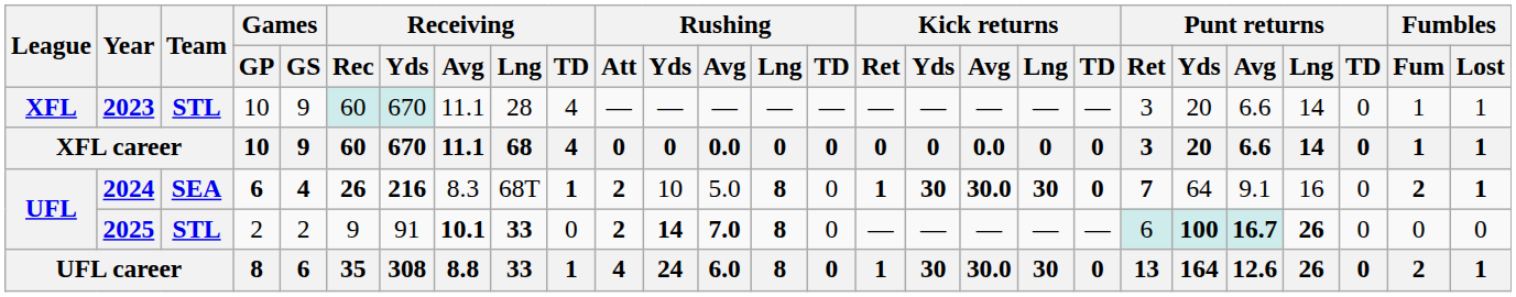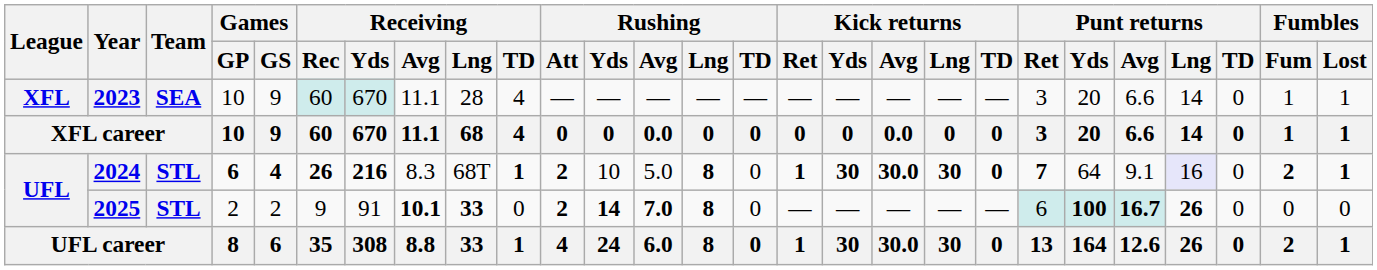 <table class="wikitable" style="text-align:center">
 <tr>
 <th rowspan="2">League</th>
 <th rowspan="2">Year</th>
 <th rowspan="2">Team</th>
 <th colspan="2">Games</th>
 <th colspan="5">Receiving</th>
 <th colspan="5">Rushing</th>
 <th colspan="5">Kick returns</th>
 <th colspan="5">Punt returns</th>
 <th colspan="2">Fumbles</th>
 </tr>
 <tr>
 <th>GP</th>
 <th>GS</th>
 <th>Rec</th>
 <th>Yds</th>
 <th>Avg</th>
 <th>Lng</th>
 <th>TD</th>
 <th>Att</th>
 <th>Yds</th>
 <th>Avg</th>
 <th>Lng</th>
 <th>TD</th>
 <th>Ret</th>
 <th>Yds</th>
 <th>Avg</th>
 <th>Lng</th>
 <th>TD</th>
 <th>Ret</th>
 <th>Yds</th>
 <th>Avg</th>
 <th>Lng</th>
 <th>TD</th>
 <th>Fum</th>
 <th>Lost</th>
 </tr>
 <tr>
 <th><a href='#'>XFL</a></th>
 <th><a href='#'>2023</a></th>
-<th><a href='#'>STL</a></th>
+<th><a href='#'>SEA</a></th>
 <td>10</td>
 <td>9</td>
 <td style="background:#cfecec;">60</td>
 <td style="background:#cfecec;">670</td>
 <td>11.1</td>
 <td>28</td>
 <td>4</td>
 <td>—</td>
 <td>—</td>
 <td>—</td>
 <td>—</td>
 <td>—</td>
 <td>—</td>
 <td>—</td>
 <td>—</td>
 <td>—</td>
 <td>—</td>
 <td>3</td>
 <td>20</td>
 <td>6.6</td>
 <td>14</td>
 <td>0</td>
 <td>1</td>
 <td>1</td>
 </tr>
 <tr>
 <th colspan="3">XFL career</th>
 <th>10</th>
 <th>9</th>
 <th>60</th>
 <th>670</th>
 <th>11.1</th>
 <th>68</th>
 <th>4</th>
 <th>0</th>
 <th>0</th>
 <th>0.0</th>
 <th>0</th>
 <th>0</th>
 <th>0</th>
 <th>0</th>
 <th>0.0</th>
 <th>0</th>
 <th>0</th>
 <th>3</th>
 <th>20</th>
 <th>6.6</th>
 <th>14</th>
 <th>0</th>
 <th>1</th>
 <th>1</th>
 </tr>
 <tr>
 <th rowspan="2"><a href='#'>UFL</a></th>
 <th><a href='#'>2024</a></th>
-<th><a href='#'>SEA</a></th>
+<th><a href='#'>STL</a></th>
 <td><strong>6</strong></td>
 <td><strong>4</strong></td>
 <td><strong>26</strong></td>
 <td><strong>216</strong></td>
 <td>8.3</td>
 <td>68T</td>
 <td><strong>1</strong></td>
 <td><strong>2</strong></td>
 <td>10</td>
 <td>5.0</td>
 <td><strong>8</strong></td>
 <td>0</td>
 <td><strong>1</strong></td>
 <td><strong>30</strong></td>
 <td><strong>30.0</strong></td>
 <td><strong>30</strong></td>
 <td><strong>0</strong></td>
 <td><strong>7</strong></td>
 <td>64</td>
 <td>9.1</td>
-<td>16</td>
+<td style="background: lavender;">16</td>
 <td>0</td>
 <td><strong>2</strong></td>
 <td><strong>1</strong></td>
 </tr>
 <tr>
 <th><a href='#'>2025</a></th>
 <th><a href='#'>STL</a></th>
 <td>2</td>
 <td>2</td>
 <td>9</td>
 <td>91</td>
 <td><strong>10.1</strong></td>
 <td><strong>33</strong></td>
 <td>0</td>
 <td><strong>2</strong></td>
 <td><strong>14</strong></td>
 <td><strong>7.0</strong></td>
 <td><strong>8</strong></td>
 <td>0</td>
 <td>—</td>
 <td>—</td>
 <td>—</td>
 <td>—</td>
 <td>—</td>
 <td style="background:#cfecec;">6</td>
 <td style="background:#cfecec;"><strong>100</strong></td>
 <td style="background:#cfecec;"><strong>16.7</strong></td>
 <td><strong>26</strong></td>
 <td>0</td>
 <td>0</td>
 <td>0</td>
 </tr>
 <tr>
 <th colspan="3">UFL career</th>
 <th>8</th>
 <th>6</th>
 <th>35</th>
 <th>308</th>
 <th>8.8</th>
 <th>33</th>
 <th>1</th>
 <th>4</th>
 <th>24</th>
 <th>6.0</th>
 <th>8</th>
 <th>0</th>
 <th>1</th>
 <th>30</th>
 <th>30.0</th>
 <th>30</th>
 <th>0</th>
 <th>13</th>
 <th>164</th>
 <th>12.6</th>
 <th>26</th>
 <th>0</th>
 <th>2</th>
 <th>1</th>
 </tr>
 </table>
